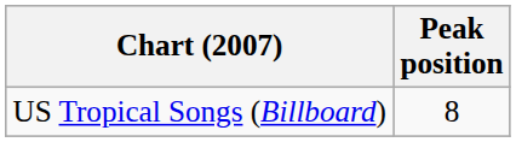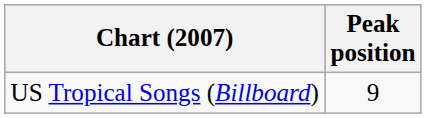 <table class="wikitable sortable">
 <tr>
 <th>Chart (2007)</th>
 <th>Peak<br>position</th>
 </tr>
 <tr>
 <td>US <a href='#'>Tropical Songs</a> (<em><a href='#'>Billboard</a></em>)</td>
-<td style="text-align:center;">8</td>
+<td style="text-align:center;">9</td>
 </tr>
 </table>
